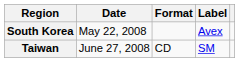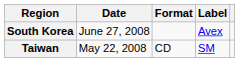 <table class="wikitable plainrowheaders">
 <tr>
 <th scope="col">Region</th>
 <th scope="col">Date</th>
 <th scope="col">Format</th>
 <th scope="col">Label</th>
 <th scope="col"></th>
 </tr>
 <tr>
 <th scope="row">South Korea</th>
-<td>May 22, 2008</td>
+<td>June 27, 2008</td>
 <td></td>
 <td><a href='#'>Avex</a></td>
 <td style="text-align:center"></td>
 </tr>
 <tr>
 <th scope="row">Taiwan</th>
-<td>June 27, 2008</td>
+<td>May 22, 2008</td>
 <td>CD</td>
 <td><a href='#'>SM</a></td>
 <td style="text-align:center"></td>
 </tr>
 </table>
